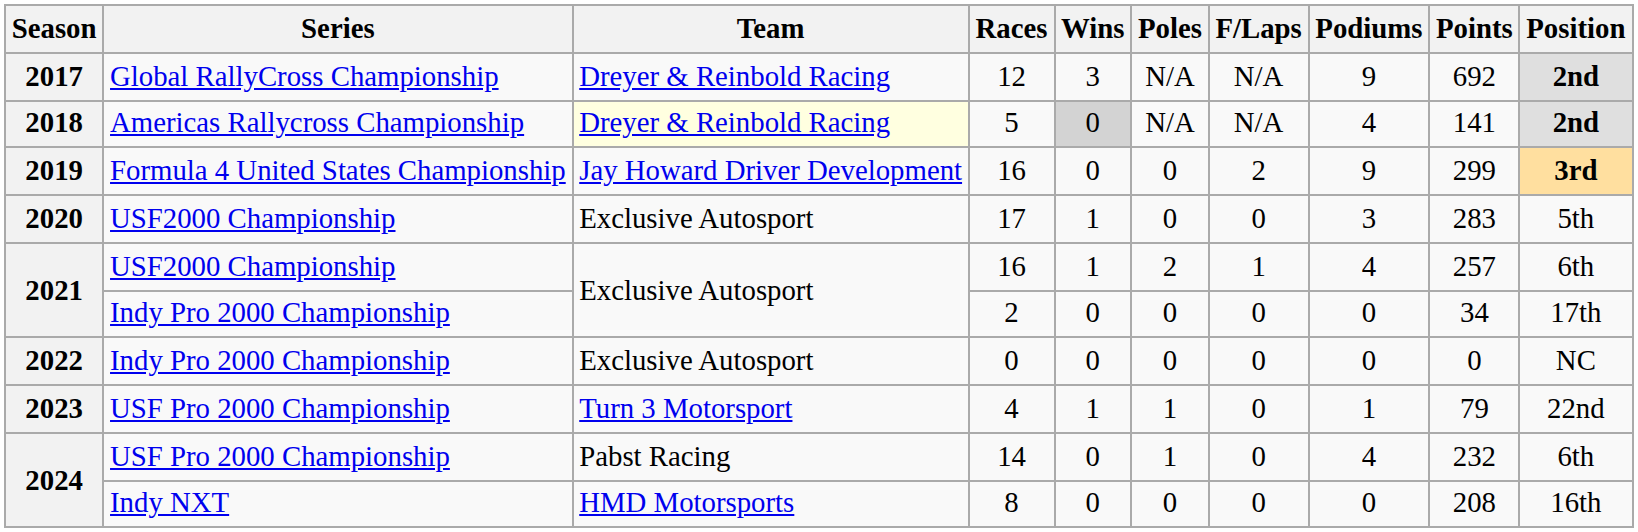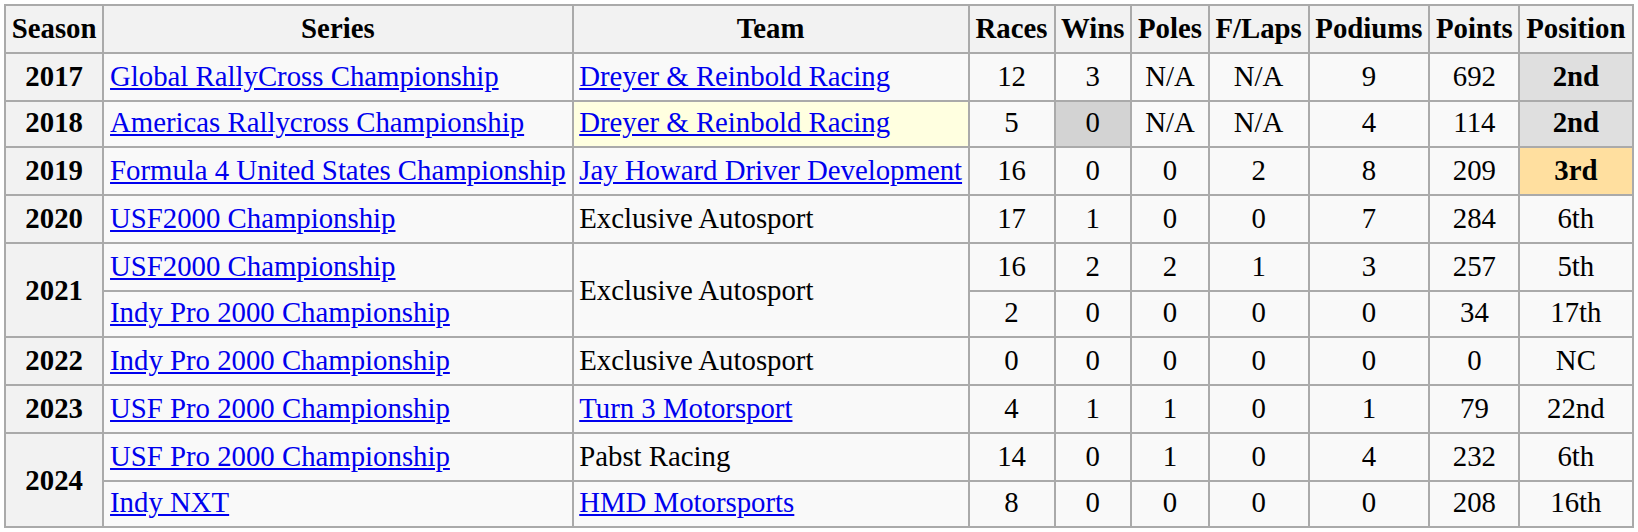 <table class="wikitable" style="font-size: 90%; text-align:center">
 <tr>
 <th>Season</th>
 <th>Series</th>
 <th>Team</th>
 <th>Races</th>
 <th>Wins</th>
 <th><strong>Poles</strong></th>
 <th>F/Laps</th>
 <th>Podiums</th>
 <th>Points</th>
 <th>Position</th>
 </tr>
 <tr>
 <th>2017</th>
 <td align="left"><a href='#'>Global RallyCross Championship</a></td>
 <td align="left"><a href='#'>Dreyer & Reinbold Racing</a></td>
 <td>12</td>
 <td>3</td>
 <td>N/A</td>
 <td>N/A</td>
 <td>9</td>
 <td>692</td>
 <td style="background:#DFDFDF;"><strong>2nd</strong></td>
 </tr>
 <tr>
 <th>2018</th>
 <td align="left"><a href='#'>Americas Rallycross Championship</a></td>
 <td align="left" style="background: lightyellow;"><a href='#'>Dreyer & Reinbold Racing</a></td>
 <td>5</td>
 <td style="background: lightgrey;">0</td>
 <td>N/A</td>
 <td>N/A</td>
 <td>4</td>
-<td>141</td>
+<td>114</td>
 <td style="background:#DFDFDF;"><strong>2nd</strong></td>
 </tr>
 <tr>
 <th>2019</th>
 <td align="left"><a href='#'>Formula 4 United States Championship</a></td>
 <td align="left"><a href='#'>Jay Howard Driver Development</a></td>
 <td>16</td>
 <td>0</td>
 <td>0</td>
 <td>2</td>
-<td>9</td>
-<td>299</td>
+<td>8</td>
+<td>209</td>
 <td style="background:#FFDF9F;"><strong>3rd</strong></td>
 </tr>
 <tr>
 <th rowspan="1">2020</th>
 <td align="left"><a href='#'>USF2000 Championship</a></td>
 <td align="left">Exclusive Autosport</td>
 <td>17</td>
 <td>1</td>
 <td>0</td>
 <td>0</td>
-<td>3</td>
-<td>283</td>
-<td>5th</td>
+<td>7</td>
+<td>284</td>
+<td>6th</td>
 </tr>
 <tr>
 <th rowspan="2">2021</th>
 <td align="left"><a href='#'>USF2000 Championship</a></td>
 <td rowspan="2" align="left">Exclusive Autosport</td>
 <td>16</td>
-<td>1</td>
+<td>2</td>
 <td>2</td>
 <td>1</td>
-<td>4</td>
+<td>3</td>
 <td>257</td>
-<td>6th</td>
+<td>5th</td>
 </tr>
 <tr>
 <td align=left><a href='#'>Indy Pro 2000 Championship</a></td>
 <td>2</td>
 <td>0</td>
 <td>0</td>
 <td>0</td>
 <td>0</td>
 <td>34</td>
 <td>17th</td>
 </tr>
 <tr>
 <th>2022</th>
 <td align=left><a href='#'>Indy Pro 2000 Championship</a></td>
 <td align=left>Exclusive Autosport</td>
 <td>0</td>
 <td>0</td>
 <td>0</td>
 <td>0</td>
 <td>0</td>
 <td>0</td>
 <td>NC</td>
 </tr>
 <tr>
 <th>2023</th>
 <td align=left><a href='#'>USF Pro 2000 Championship</a></td>
 <td align=left><a href='#'>Turn 3 Motorsport</a></td>
 <td>4</td>
 <td>1</td>
 <td>1</td>
 <td>0</td>
 <td>1</td>
 <td>79</td>
 <td>22nd</td>
 </tr>
 <tr>
 <th rowspan="2">2024</th>
 <td align=left><a href='#'>USF Pro 2000 Championship</a></td>
 <td align=left>Pabst Racing</td>
 <td>14</td>
 <td>0</td>
 <td>1</td>
 <td>0</td>
 <td>4</td>
 <td>232</td>
 <td>6th</td>
 </tr>
 <tr>
 <td align=left><a href='#'>Indy NXT</a></td>
 <td align=left><a href='#'>HMD Motorsports</a></td>
 <td>8</td>
 <td>0</td>
 <td>0</td>
 <td>0</td>
 <td>0</td>
 <td>208</td>
 <td>16th</td>
 </tr>
 </table>
